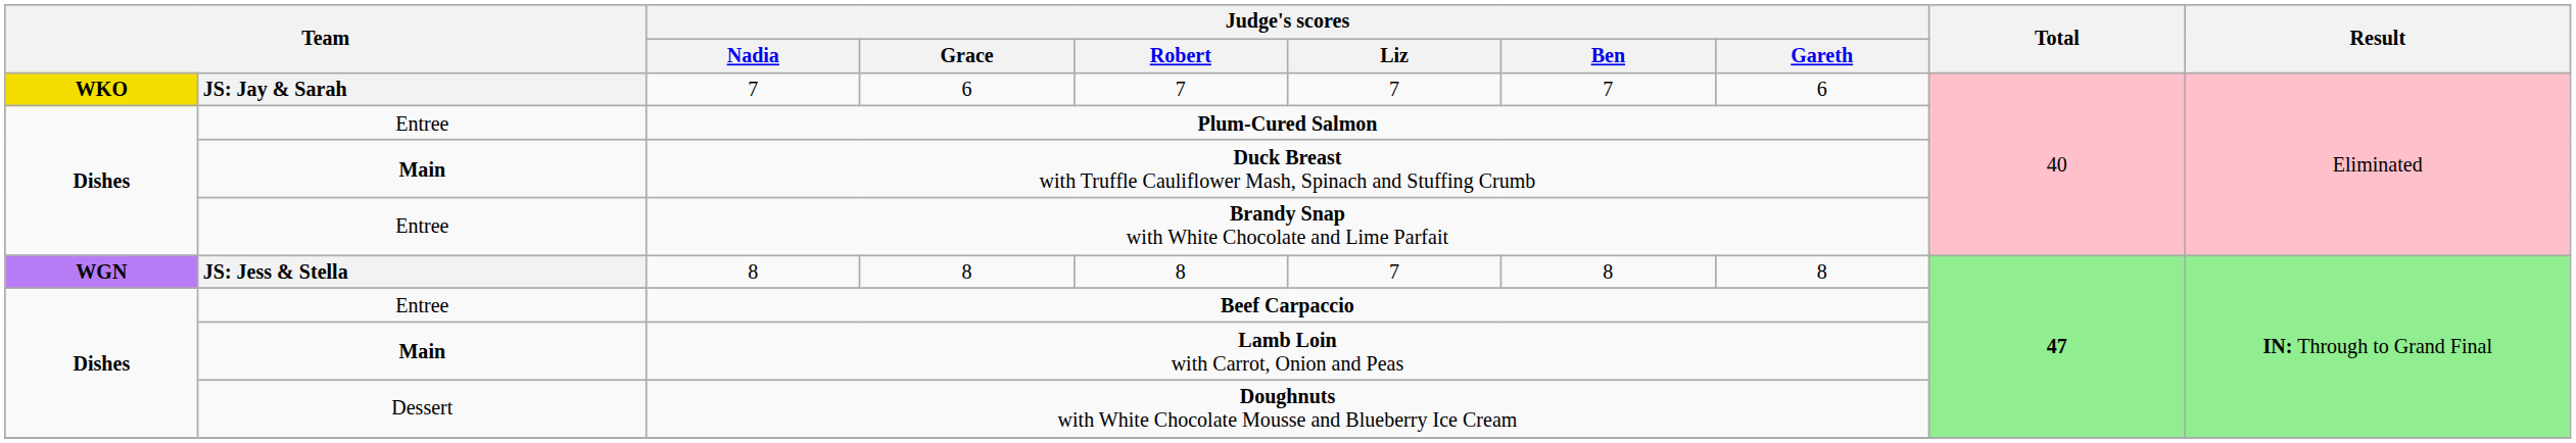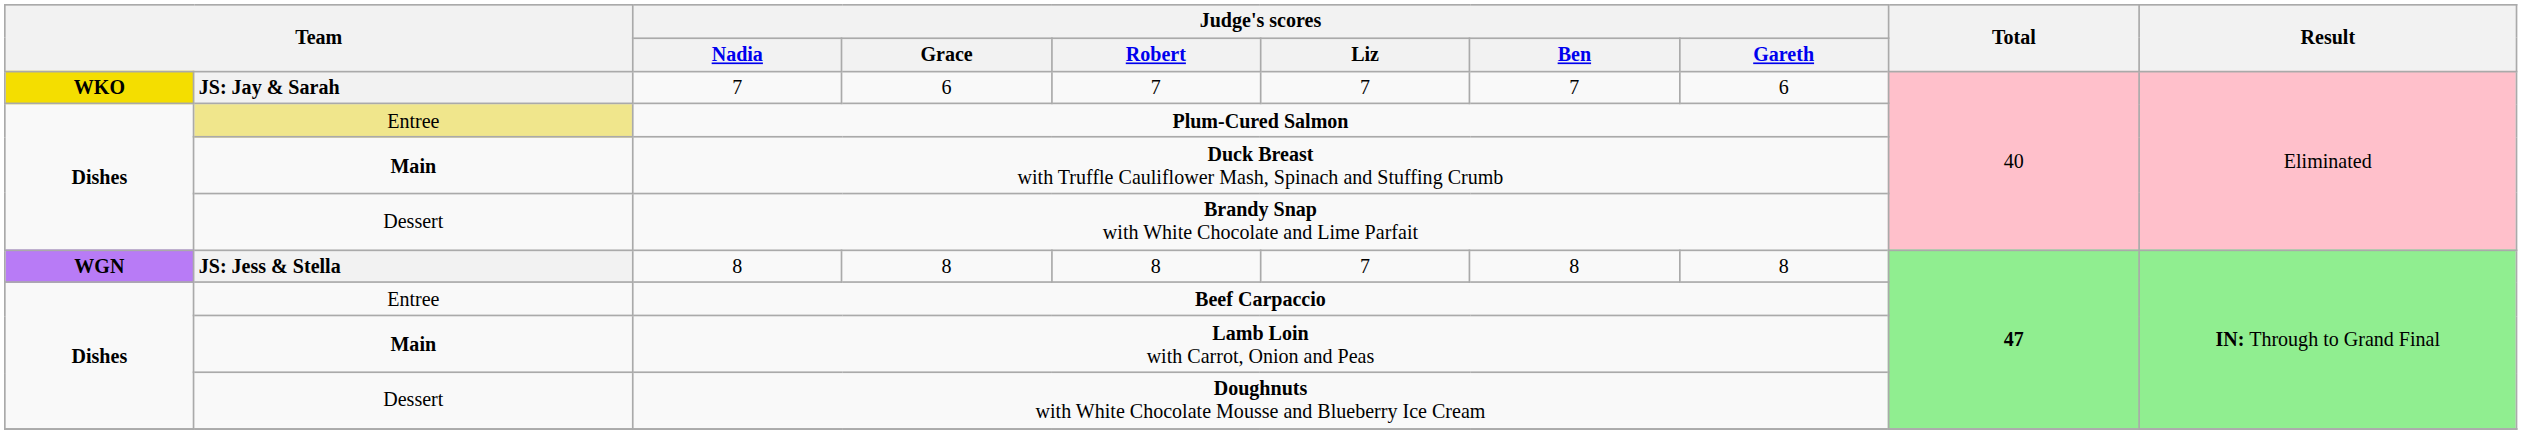 <table class="wikitable" style="text-align: center; font-size: 9pt; line-height:14px; width:95%">
 <tr>
 <th rowspan="2" style="width:25%;" colspan="2">Team</th>
 <th colspan="6" style="width:50%;">Judge's scores</th>
 <th rowspan="2" style="width:10%;">Total<br></th>
 <th rowspan="2" style="width:20%;">Result</th>
 </tr>
 <tr>
 <th style="width:40px;"><a href='#'>Nadia</a></th>
 <th style="width:40px;">Grace</th>
 <th style="width:40px;"><a href='#'>Robert</a></th>
 <th style="width:40px;">Liz</th>
 <th style="width:40px;"><a href='#'>Ben</a></th>
 <th style="width:40px;"><a href='#'>Gareth</a></th>
 </tr>
 <tr>
 <td scope="row" align="center" style="background:#F4DE00; "><strong>WKO</strong></td>
 <th scope="row" style="text-align:left;">JS: Jay & Sarah</th>
 <td>7</td>
 <td>6</td>
 <td>7</td>
 <td>7</td>
 <td>7</td>
 <td>6</td>
 <td rowspan="4" bgcolor="pink">40</td>
 <td rowspan="4" bgcolor="pink">Eliminated</td>
 </tr>
 <tr>
 <td rowspan="3"><strong>Dishes</strong></td>
-<td>Entree</td>
+<td style="background: khaki;">Entree</td>
 <td colspan="6"><strong>Plum-Cured Salmon</strong><br></td>
 </tr>
 <tr>
 <td><strong>Main</strong></td>
 <td colspan="6"><strong>Duck Breast</strong><br>with Truffle Cauliflower Mash, Spinach and Stuffing Crumb</td>
 </tr>
 <tr>
-<td>Entree</td>
+<td>Dessert</td>
 <td colspan="6"><strong>Brandy Snap</strong><br>with White Chocolate and Lime Parfait</td>
 </tr>
 <tr>
 <td scope="row" align="center" style="background:#B87BF6; "><strong>WGN</strong></td>
 <th scope="row" style="text-align:left;">JS: Jess & Stella</th>
 <td>8</td>
 <td>8</td>
 <td>8</td>
 <td>7</td>
 <td>8</td>
 <td>8</td>
 <td rowspan="4" bgcolor="lightgreen"><strong>47</strong></td>
 <td rowspan="4" bgcolor="lightgreen"><strong>IN:</strong> Through to Grand Final</td>
 </tr>
 <tr>
 <td rowspan="3"><strong>Dishes</strong></td>
 <td>Entree</td>
 <td colspan="6"><strong>Beef Carpaccio</strong><br></td>
 </tr>
 <tr>
 <td><strong>Main</strong></td>
 <td colspan="6"><strong>Lamb Loin</strong><br>with Carrot, Onion and Peas</td>
 </tr>
 <tr>
 <td>Dessert</td>
 <td colspan="6"><strong>Doughnuts</strong><br>with White Chocolate Mousse and Blueberry Ice Cream</td>
 </tr>
 <tr>
 </tr>
 </table>
